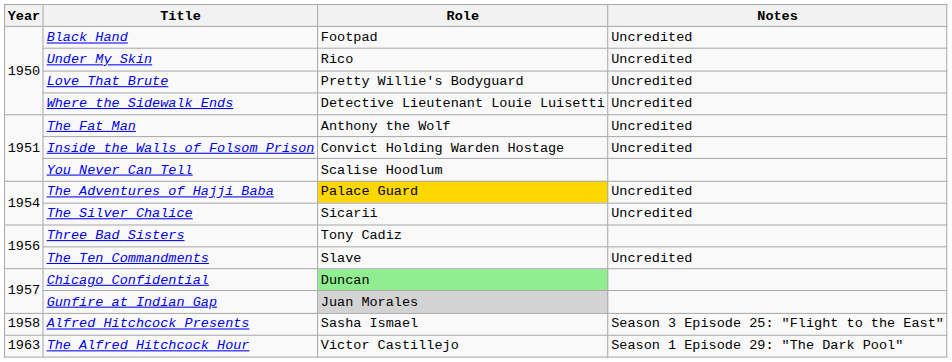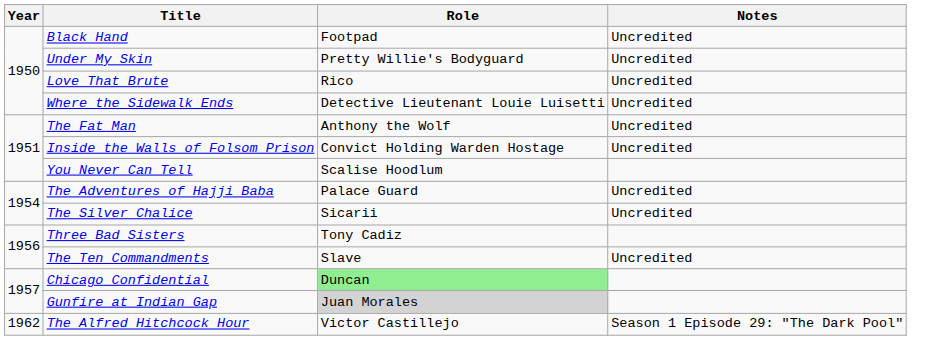 <table class="wikitable">
 <tr>
 <th>Year</th>
 <th>Title</th>
 <th>Role</th>
 <th>Notes</th>
 </tr>
 <tr>
 <td rowspan="4">1950</td>
 <td><em><a href='#'>Black Hand</a></em></td>
 <td>Footpad</td>
 <td>Uncredited</td>
 </tr>
 <tr>
 <td><em><a href='#'>Under My Skin</a></em></td>
-<td>Rico</td>
+<td>Pretty Willie's Bodyguard</td>
 <td>Uncredited</td>
 </tr>
 <tr>
 <td><em><a href='#'>Love That Brute</a></em></td>
-<td>Pretty Willie's Bodyguard</td>
+<td>Rico</td>
 <td>Uncredited</td>
 </tr>
 <tr>
 <td><em><a href='#'>Where the Sidewalk Ends</a></em></td>
 <td>Detective Lieutenant Louie Luisetti</td>
 <td>Uncredited</td>
 </tr>
 <tr>
 <td rowspan="3">1951</td>
 <td><em><a href='#'>The Fat Man</a></em></td>
 <td>Anthony the Wolf</td>
 <td>Uncredited</td>
 </tr>
 <tr>
 <td><em><a href='#'>Inside the Walls of Folsom Prison</a></em></td>
 <td>Convict Holding Warden Hostage</td>
 <td>Uncredited</td>
 </tr>
 <tr>
 <td><em><a href='#'>You Never Can Tell</a></em></td>
 <td>Scalise Hoodlum</td>
 <td></td>
 </tr>
 <tr>
 <td rowspan="2">1954</td>
 <td><em><a href='#'>The Adventures of Hajji Baba</a></em></td>
-<td style="background: gold;">Palace Guard</td>
+<td>Palace Guard</td>
 <td>Uncredited</td>
 </tr>
 <tr>
 <td><em><a href='#'>The Silver Chalice</a></em></td>
 <td>Sicarii</td>
 <td>Uncredited</td>
 </tr>
 <tr>
 <td rowspan="2">1956</td>
 <td><em><a href='#'>Three Bad Sisters</a></em></td>
 <td>Tony Cadiz</td>
 <td></td>
 </tr>
 <tr>
 <td><em><a href='#'>The Ten Commandments</a></em></td>
 <td>Slave</td>
 <td>Uncredited</td>
 </tr>
 <tr>
 <td rowspan="2">1957</td>
 <td><em><a href='#'>Chicago Confidential</a></em></td>
 <td style="background: lightgreen;">Duncan</td>
 <td></td>
 </tr>
 <tr>
 <td><em><a href='#'>Gunfire at Indian Gap</a></em></td>
 <td style="background: lightgrey;">Juan Morales</td>
 <td></td>
 </tr>
 <tr>
-<td>1958</td>
-<td><em><a href='#'>Alfred Hitchcock Presents</a></em></td>
-<td>Sasha Ismael</td>
-<td>Season 3 Episode 25: "Flight to the East"</td>
-</tr>
-<tr>
-<td>1963</td>
+<td>1962</td>
 <td><em><a href='#'>The Alfred Hitchcock Hour</a></em></td>
 <td>Victor Castillejo</td>
 <td>Season 1 Episode 29: "The Dark Pool"</td>
 </tr>
 </table>
